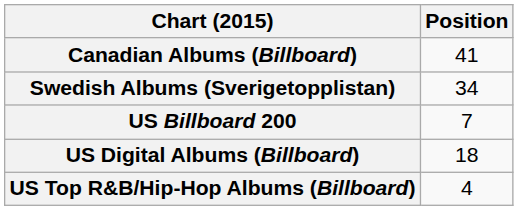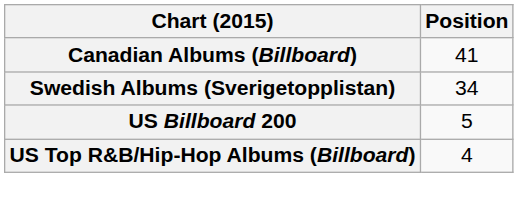 <table class="wikitable sortable plainrowheaders" style="text-align:center">
 <tr>
 <th scope="col">Chart (2015)</th>
 <th scope="col">Position</th>
 </tr>
 <tr>
 <th scope="row">Canadian Albums (<em>Billboard</em>)</th>
 <td>41</td>
 </tr>
 <tr>
 <th scope="row">Swedish Albums (Sverigetopplistan)</th>
 <td>34</td>
 </tr>
 <tr>
 <th scope="row">US <em>Billboard</em> 200</th>
-<td>7</td>
-</tr>
-<tr>
-<th scope="row">US Digital Albums (<em>Billboard</em>)</th>
-<td>18</td>
+<td>5</td>
 </tr>
 <tr>
 <th scope="row">US Top R&B/Hip-Hop Albums (<em>Billboard</em>)</th>
 <td>4</td>
 </tr>
 </table>
